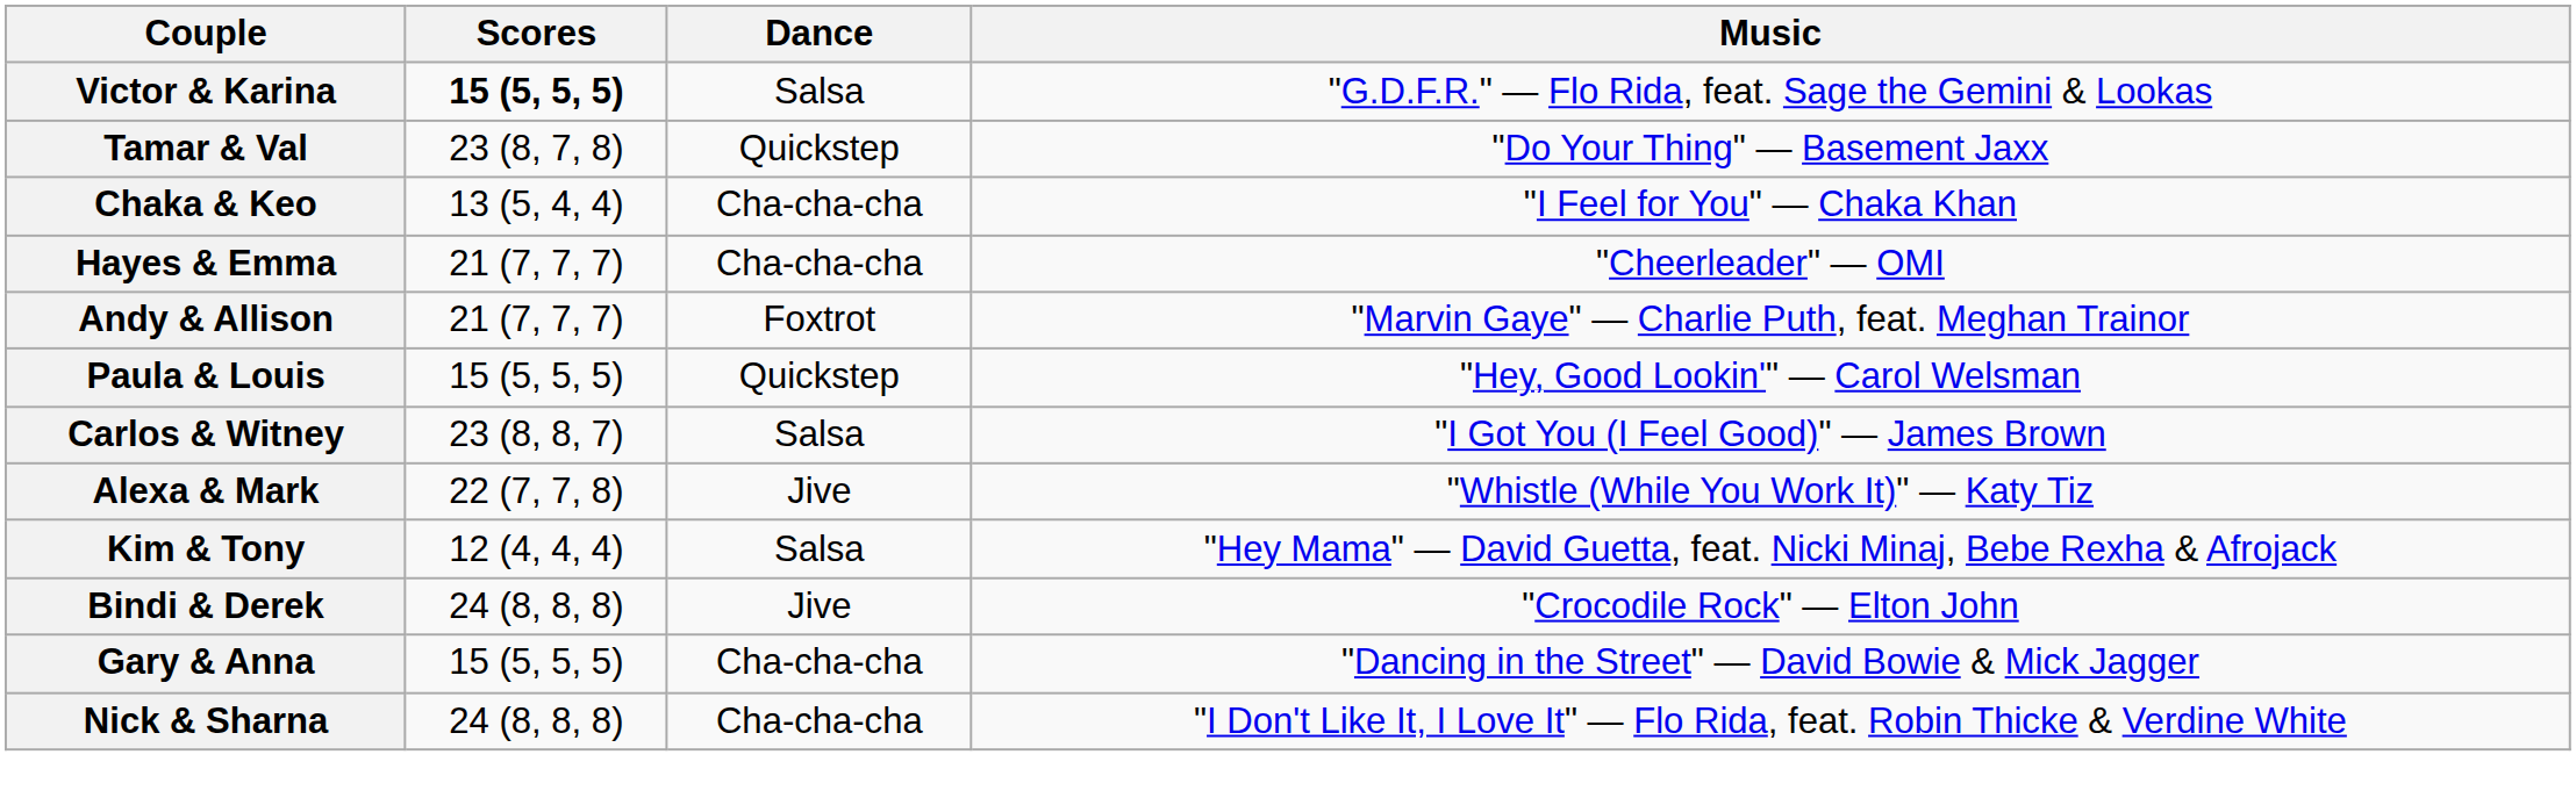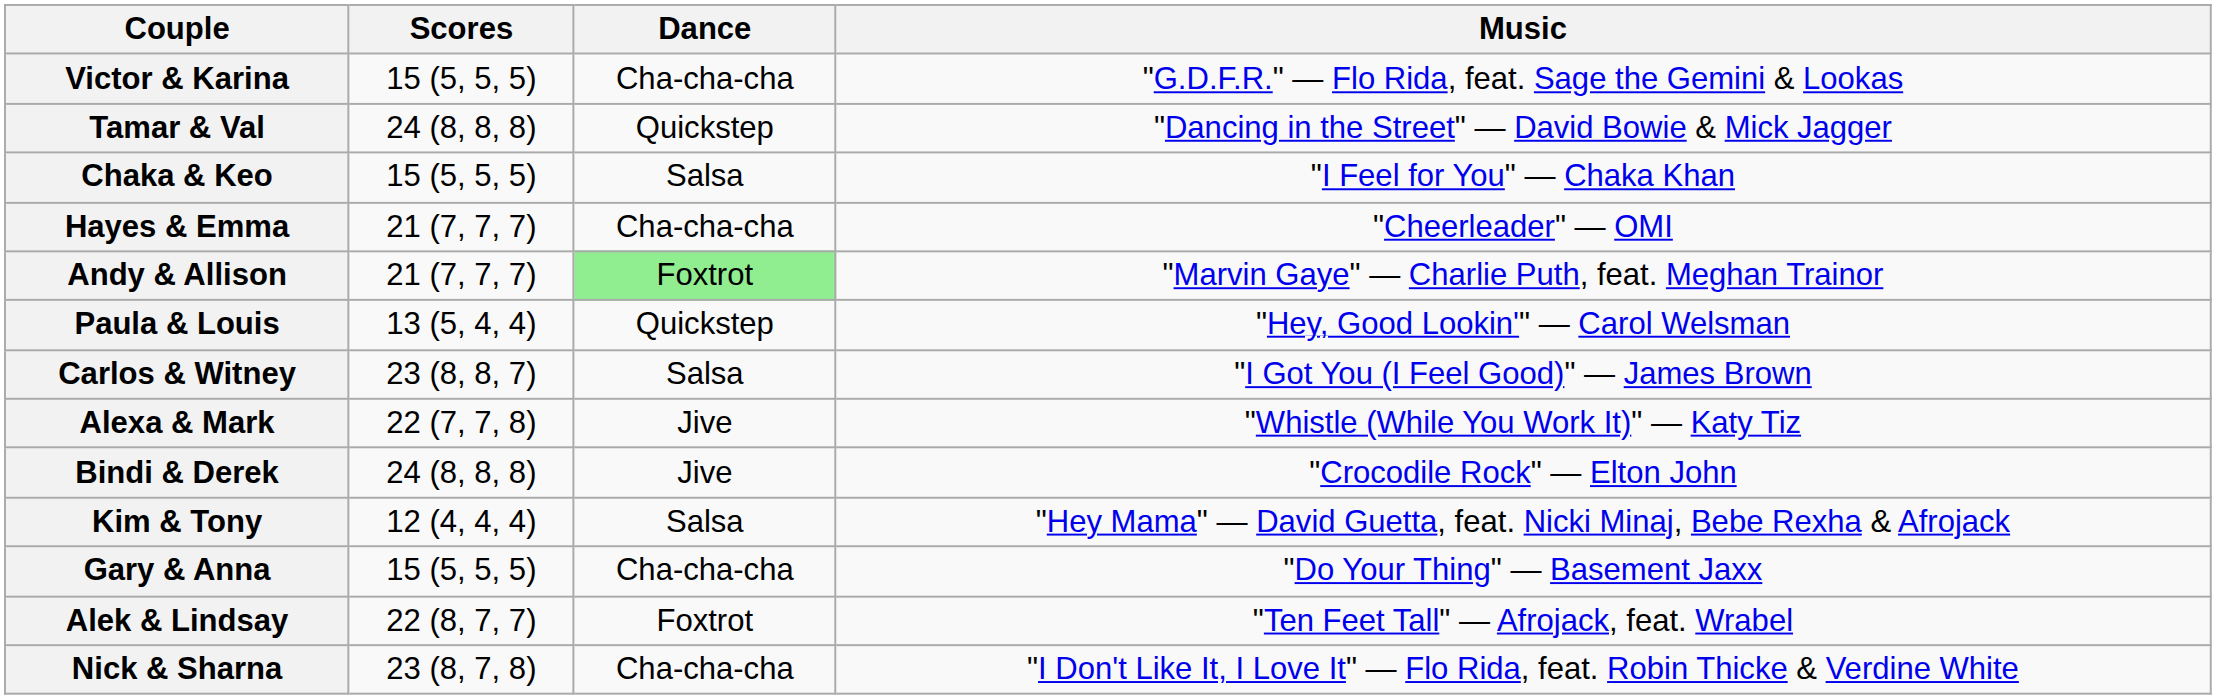 <table class="wikitable sortable" style="text-align:center; width:90%">
 <tr>
 <th scope="col">Couple</th>
 <th scope="col">Scores</th>
 <th scope="col" class="unsortable">Dance</th>
 <th scope="col" class="unsortable">Music</th>
 </tr>
 <tr>
 <th scope="row">Victor & Karina</th>
-<td><strong>15 (5, 5, 5)</strong></td>
-<td>Salsa</td>
+<td>15 (5, 5, 5)</td>
+<td>Cha-cha-cha</td>
 <td>"<a href='#'>G.D.F.R.</a>" — <a href='#'>Flo Rida</a>, feat. <a href='#'>Sage the Gemini</a> & <a href='#'>Lookas</a></td>
 </tr>
 <tr>
 <th scope="row">Tamar & Val</th>
-<td>23 (8, 7, 8)</td>
+<td>24 (8, 8, 8)</td>
 <td>Quickstep</td>
-<td>"<a href='#'>Do Your Thing</a>" — <a href='#'>Basement Jaxx</a></td>
+<td>"<a href='#'>Dancing in the Street</a>" — <a href='#'>David Bowie</a> & <a href='#'>Mick Jagger</a></td>
 </tr>
 <tr>
 <th scope="row">Chaka & Keo</th>
-<td>13 (5, 4, 4)</td>
-<td>Cha-cha-cha</td>
+<td>15 (5, 5, 5)</td>
+<td>Salsa</td>
 <td>"<a href='#'>I Feel for You</a>" — <a href='#'>Chaka Khan</a></td>
 </tr>
 <tr>
 <th scope="row">Hayes & Emma</th>
 <td>21 (7, 7, 7)</td>
 <td>Cha-cha-cha</td>
 <td>"<a href='#'>Cheerleader</a>" — <a href='#'>OMI</a></td>
 </tr>
 <tr>
 <th scope="row">Andy & Allison</th>
 <td>21 (7, 7, 7)</td>
-<td>Foxtrot</td>
+<td style="background: lightgreen;">Foxtrot</td>
 <td>"<a href='#'>Marvin Gaye</a>" — <a href='#'>Charlie Puth</a>, feat. <a href='#'>Meghan Trainor</a></td>
 </tr>
 <tr>
 <th scope="row">Paula & Louis</th>
-<td>15 (5, 5, 5)</td>
+<td>13 (5, 4, 4)</td>
 <td>Quickstep</td>
 <td>"<a href='#'>Hey, Good Lookin'</a>" — <a href='#'>Carol Welsman</a></td>
 </tr>
 <tr>
 <th scope="row">Carlos & Witney</th>
 <td>23 (8, 8, 7)</td>
 <td>Salsa</td>
 <td>"<a href='#'>I Got You (I Feel Good)</a>" — <a href='#'>James Brown</a></td>
 </tr>
 <tr>
 <th scope="row">Alexa & Mark</th>
 <td>22 (7, 7, 8)</td>
 <td>Jive</td>
 <td>"<a href='#'>Whistle (While You Work It)</a>" — <a href='#'>Katy Tiz</a></td>
 </tr>
 <tr>
+<th scope="row">Bindi & Derek</th>
+<td>24 (8, 8, 8)</td>
+<td>Jive</td>
+<td>"<a href='#'>Crocodile Rock</a>" — <a href='#'>Elton John</a></td>
+</tr>
+<tr>
 <th scope="row">Kim & Tony</th>
 <td>12 (4, 4, 4)</td>
 <td>Salsa</td>
 <td>"<a href='#'>Hey Mama</a>" — <a href='#'>David Guetta</a>, feat. <a href='#'>Nicki Minaj</a>, <a href='#'>Bebe Rexha</a> & <a href='#'>Afrojack</a></td>
 </tr>
 <tr>
-<th scope="row">Bindi & Derek</th>
-<td>24 (8, 8, 8)</td>
-<td>Jive</td>
-<td>"<a href='#'>Crocodile Rock</a>" — <a href='#'>Elton John</a></td>
-</tr>
-<tr>
 <th scope="row">Gary & Anna</th>
 <td>15 (5, 5, 5)</td>
 <td>Cha-cha-cha</td>
-<td>"<a href='#'>Dancing in the Street</a>" — <a href='#'>David Bowie</a> & <a href='#'>Mick Jagger</a></td>
+<td>"<a href='#'>Do Your Thing</a>" — <a href='#'>Basement Jaxx</a></td>
+</tr>
+<tr>
+<th scope="row">Alek & Lindsay</th>
+<td>22 (8, 7, 7)</td>
+<td>Foxtrot</td>
+<td>"<a href='#'>Ten Feet Tall</a>" — <a href='#'>Afrojack</a>, feat. <a href='#'>Wrabel</a></td>
 </tr>
 <tr>
 <th scope="row">Nick & Sharna</th>
-<td>24 (8, 8, 8)</td>
+<td>23 (8, 7, 8)</td>
 <td>Cha-cha-cha</td>
 <td>"<a href='#'>I Don't Like It, I Love It</a>" — <a href='#'>Flo Rida</a>, feat. <a href='#'>Robin Thicke</a> & <a href='#'>Verdine White</a></td>
 </tr>
 </table>
